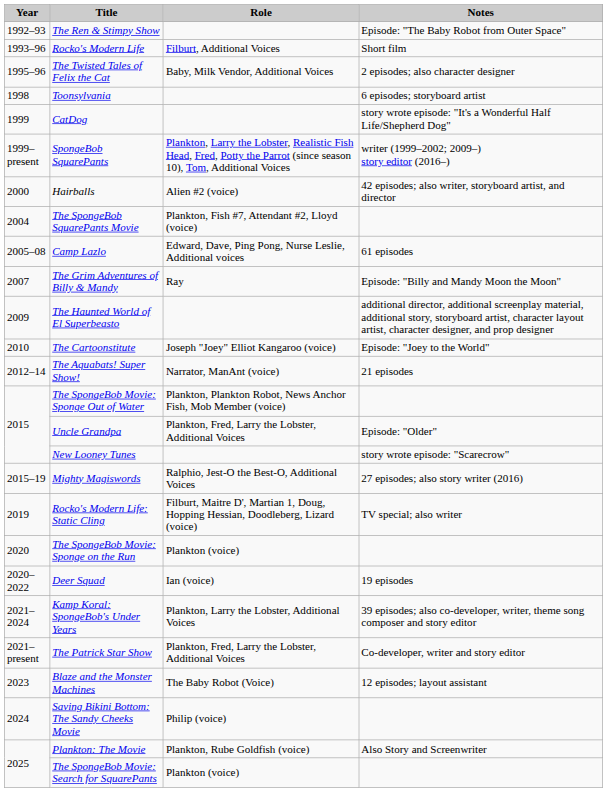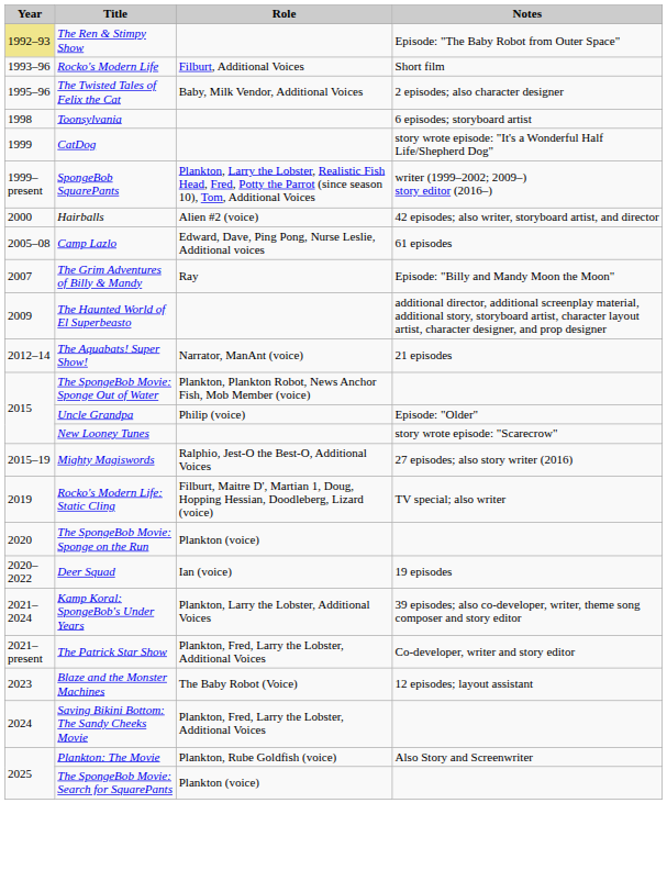 <table class="wikitable" ;>
 <tr style="text-align:center;">
 <th style="background:#ccc;">Year</th>
 <th style="background:#ccc;">Title</th>
 <th style="background:#ccc;">Role</th>
 <th style="background:#ccc;">Notes</th>
 </tr>
 <tr>
-<td>1992–93</td>
+<td style="background: khaki;">1992–93</td>
 <td><em><a href='#'>The Ren & Stimpy Show</a></em></td>
 <td></td>
 <td>Episode: "The Baby Robot from Outer Space"</td>
 </tr>
 <tr>
 <td>1993–96</td>
 <td><em><a href='#'>Rocko's Modern Life</a></em></td>
 <td><a href='#'>Filburt</a>, Additional Voices</td>
 <td>Short film</td>
 </tr>
 <tr>
 <td>1995–96</td>
 <td><em><a href='#'>The Twisted Tales of Felix the Cat</a></em></td>
 <td>Baby, Milk Vendor, Additional Voices</td>
 <td>2 episodes; also character designer</td>
 </tr>
 <tr>
 <td>1998</td>
 <td><em><a href='#'>Toonsylvania</a></em></td>
 <td></td>
 <td>6 episodes; storyboard artist</td>
 </tr>
 <tr>
 <td>1999</td>
 <td><em><a href='#'>CatDog</a></em></td>
 <td></td>
 <td>story wrote episode: "It's a Wonderful Half Life/Shepherd Dog"</td>
 </tr>
 <tr>
 <td>1999–present</td>
 <td><em><a href='#'>SpongeBob SquarePants</a></em></td>
 <td><a href='#'>Plankton</a>, <a href='#'>Larry the Lobster</a>, <a href='#'>Realistic Fish Head</a>, <a href='#'>Fred</a>, <a href='#'>Potty the Parrot</a> (since season 10), <a href='#'>Tom</a>, Additional Voices</td>
 <td>writer (1999–2002; 2009–)<br><a href='#'>story editor</a> (2016–)</td>
 </tr>
 <tr>
 <td>2000</td>
 <td><em>Hairballs</em></td>
 <td>Alien #2 (voice)</td>
 <td>42 episodes; also writer, storyboard artist, and director</td>
 </tr>
 <tr>
-<td>2004</td>
-<td><em><a href='#'>The SpongeBob SquarePants Movie</a></em></td>
-<td>Plankton, Fish #7, Attendant #2, Lloyd (voice)</td>
-<td></td>
-</tr>
-<tr>
 <td>2005–08</td>
 <td><em><a href='#'>Camp Lazlo</a></em></td>
 <td>Edward, Dave, Ping Pong, Nurse Leslie, Additional voices</td>
 <td>61 episodes</td>
 </tr>
 <tr>
 <td>2007</td>
 <td><em><a href='#'>The Grim Adventures of Billy & Mandy</a></em></td>
 <td>Ray</td>
 <td>Episode: "Billy and Mandy Moon the Moon"</td>
 </tr>
 <tr>
 <td>2009</td>
 <td><em><a href='#'>The Haunted World of El Superbeasto</a></em></td>
 <td></td>
 <td>additional director, additional screenplay material, additional story, storyboard artist, character layout artist, character designer, and prop designer</td>
 </tr>
 <tr>
-<td>2010</td>
-<td><em><a href='#'>The Cartoonstitute</a></em></td>
-<td>Joseph "Joey" Elliot Kangaroo (voice)</td>
-<td>Episode: "Joey to the World"</td>
-</tr>
-<tr>
 <td>2012–14</td>
 <td><em><a href='#'>The Aquabats! Super Show!</a></em></td>
 <td>Narrator, ManAnt (voice)</td>
 <td>21 episodes</td>
 </tr>
 <tr>
 <td rowspan="3">2015</td>
 <td><em><a href='#'>The SpongeBob Movie: Sponge Out of Water</a></em></td>
 <td>Plankton, Plankton Robot, News Anchor Fish, Mob Member (voice)</td>
 <td></td>
 </tr>
 <tr>
 <td><em><a href='#'>Uncle Grandpa</a></em></td>
-<td>Plankton, Fred, Larry the Lobster, Additional Voices</td>
+<td>Philip (voice)</td>
 <td>Episode: "Older"</td>
 </tr>
 <tr>
 <td><em><a href='#'>New Looney Tunes</a></em></td>
 <td></td>
 <td>story wrote episode: "Scarecrow"</td>
 </tr>
 <tr>
 <td>2015–19</td>
 <td><em><a href='#'>Mighty Magiswords</a></em></td>
 <td>Ralphio, Jest-O the Best-O, Additional Voices</td>
 <td>27 episodes; also story writer (2016)</td>
 </tr>
 <tr>
 <td>2019</td>
 <td><em><a href='#'>Rocko's Modern Life: Static Cling</a></em></td>
 <td>Filburt, Maitre D', Martian 1, Doug, Hopping Hessian, Doodleberg, Lizard (voice)</td>
 <td>TV special; also writer</td>
 </tr>
 <tr>
 <td>2020</td>
 <td><em><a href='#'>The SpongeBob Movie: Sponge on the Run</a></em></td>
 <td>Plankton (voice)</td>
 <td></td>
 </tr>
 <tr>
 <td>2020–2022</td>
 <td><em><a href='#'>Deer Squad</a></em></td>
 <td>Ian (voice)</td>
 <td>19 episodes</td>
 </tr>
 <tr>
 <td>2021–2024</td>
 <td><em><a href='#'>Kamp Koral: SpongeBob's Under Years</a></em></td>
 <td>Plankton, Larry the Lobster, Additional Voices</td>
 <td>39 episodes; also co-developer, writer, theme song composer and story editor</td>
 </tr>
 <tr>
 <td>2021–present</td>
 <td><em><a href='#'>The Patrick Star Show</a></em></td>
 <td>Plankton, Fred, Larry the Lobster, Additional Voices</td>
 <td>Co-developer, writer and story editor</td>
 </tr>
 <tr>
 <td>2023</td>
 <td><em><a href='#'>Blaze and the Monster Machines</a></em></td>
 <td>The Baby Robot (Voice)</td>
 <td>12 episodes; layout assistant</td>
 </tr>
 <tr>
 <td>2024</td>
 <td><em><a href='#'>Saving Bikini Bottom: The Sandy Cheeks Movie</a></em></td>
-<td>Philip (voice)</td>
+<td>Plankton, Fred, Larry the Lobster, Additional Voices</td>
 <td></td>
 </tr>
 <tr>
 <td Rowspan="2">2025</td>
 <td><em><a href='#'>Plankton: The Movie</a></em></td>
 <td>Plankton, Rube Goldfish (voice)</td>
 <td>Also Story and Screenwriter </td>
 </tr>
 <tr>
 <td><em><a href='#'>The SpongeBob Movie: Search for SquarePants</a></em></td>
 <td>Plankton (voice)</td>
 <td></td>
 </tr>
 </table>
